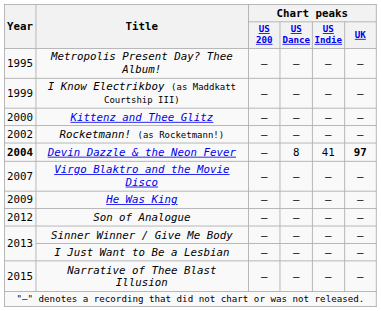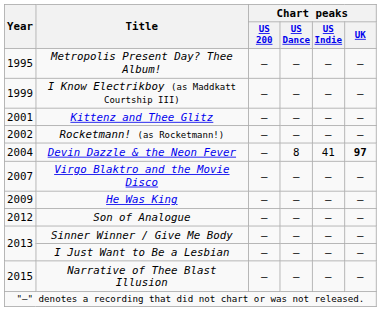 <table class="wikitable plainrowheaders" style="text-align:center;">
 <tr>
 <th rowspan="2">Year</th>
 <th style="width:250px;" rowspan="2">Title</th>
 <th colspan="4">Chart peaks</th>
 </tr>
 <tr>
 <th style="width:3em;font-size:85%"><a href='#'>US 200</a></th>
 <th style="width:3em;font-size:85%"><a href='#'>US Dance</a></th>
 <th style="width:3em;font-size:85%"><a href='#'>US Indie</a></th>
 <th style="width:3em;font-size:85%"><a href='#'>UK</a><br></th>
 </tr>
 <tr>
 <td>1995</td>
 <td><em>Metropolis Present Day? Thee Album!</em></td>
 <td>—</td>
 <td>—</td>
 <td>—</td>
 <td>—</td>
 </tr>
 <tr>
 <td>1999</td>
 <td><em>I Know Electrikboy</em> <small>(as Maddkatt Courtship III)</small></td>
 <td>—</td>
 <td>—</td>
 <td>—</td>
 <td>—</td>
 </tr>
 <tr>
-<td>2000</td>
+<td>2001</td>
 <td><em><a href='#'>Kittenz and Thee Glitz</a></em></td>
 <td>—</td>
 <td>—</td>
 <td>—</td>
 <td>—</td>
 </tr>
 <tr>
 <td>2002</td>
 <td><em>Rocketmann!</em> <small>(as Rocketmann!)</small></td>
 <td>—</td>
 <td>—</td>
 <td>—</td>
 <td>—</td>
 </tr>
 <tr>
-<td><strong>2004</strong></td>
+<td>2004</td>
 <td><em><a href='#'>Devin Dazzle & the Neon Fever</a></em></td>
 <td>—</td>
 <td>8</td>
 <td>41</td>
 <td><strong>97</strong></td>
 </tr>
 <tr>
 <td>2007</td>
 <td><em><a href='#'>Virgo Blaktro and the Movie Disco</a></em></td>
 <td>—</td>
 <td>—</td>
 <td>—</td>
 <td>—</td>
 </tr>
 <tr>
 <td>2009</td>
 <td><em><a href='#'>He Was King</a></em></td>
 <td>—</td>
 <td>—</td>
 <td>—</td>
 <td>—</td>
 </tr>
 <tr>
 <td>2012</td>
 <td><em>Son of Analogue</em></td>
 <td>—</td>
 <td>—</td>
 <td>—</td>
 <td>—</td>
 </tr>
 <tr>
 <td rowspan="2">2013</td>
 <td><em>Sinner Winner / Give Me Body</em></td>
 <td>—</td>
 <td>—</td>
 <td>—</td>
 <td>—</td>
 </tr>
 <tr>
 <td><em>I Just Want to Be a Lesbian</em></td>
 <td>—</td>
 <td>—</td>
 <td>—</td>
 <td>—</td>
 </tr>
 <tr>
 <td>2015</td>
 <td><em>Narrative of Thee Blast Illusion</em></td>
 <td>—</td>
 <td>—</td>
 <td>—</td>
 <td>—</td>
 </tr>
 <tr>
 <td colspan="6" style="font-size:85%">"—" denotes a recording that did not chart or was not released.</td>
 </tr>
 </table>
